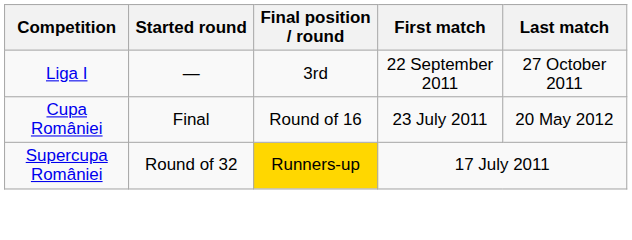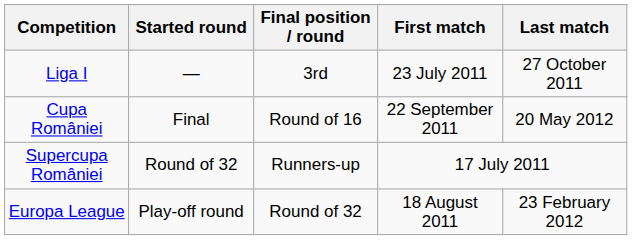 <table class="wikitable">
 <tr>
 <th style="width:110px;">Competition</th>
 <th style="width:110px;">Started round</th>
 <th style="width:110px;">Final position / round</th>
 <th style="width:110px;">First match</th>
 <th style="width:110px;">Last match</th>
 </tr>
 <tr align=center>
 <td><a href='#'>Liga I</a></td>
 <td>—</td>
 <td>3rd</td>
-<td>22 September 2011</td>
+<td>23 July 2011</td>
 <td>27 October 2011</td>
 </tr>
 <tr align=center>
 <td><a href='#'>Cupa României</a></td>
 <td>Final</td>
 <td>Round of 16</td>
-<td>23 July 2011</td>
+<td>22 September 2011</td>
 <td>20 May 2012</td>
 </tr>
 <tr align=center>
 <td><a href='#'>Supercupa României</a></td>
 <td>Round of 32</td>
-<td style="background: gold;">Runners-up</td>
+<td>Runners-up</td>
 <td colspan="2">17 July 2011</td>
 </tr>
+<tr align=center>
+<td><a href='#'>Europa League</a></td>
+<td>Play-off round</td>
+<td>Round of 32</td>
+<td>18 August 2011</td>
+<td>23 February 2012</td>
+</tr>
 </table>
